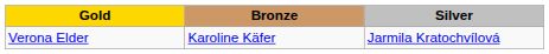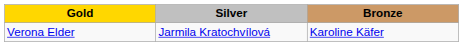 <table class="wikitable" style="text-align:left">
 <tr align="center">
 <td width=200 bgcolor=gold><strong>Gold</strong></td>
+<td width=200 bgcolor=silver><strong>Silver</strong></td>
 <td width=200 bgcolor=CC9966><strong>Bronze</strong></td>
-<td width=200 bgcolor=silver><strong>Silver</strong></td>
 </tr>
 <tr>
 <td><a href='#'>Verona Elder</a><br><em></em></td>
+<td><a href='#'>Jarmila Kratochvílová</a><br><em></em></td>
 <td><a href='#'>Karoline Käfer</a><br><em></em></td>
-<td><a href='#'>Jarmila Kratochvílová</a><br><em></em></td>
 </tr>
 </table>
